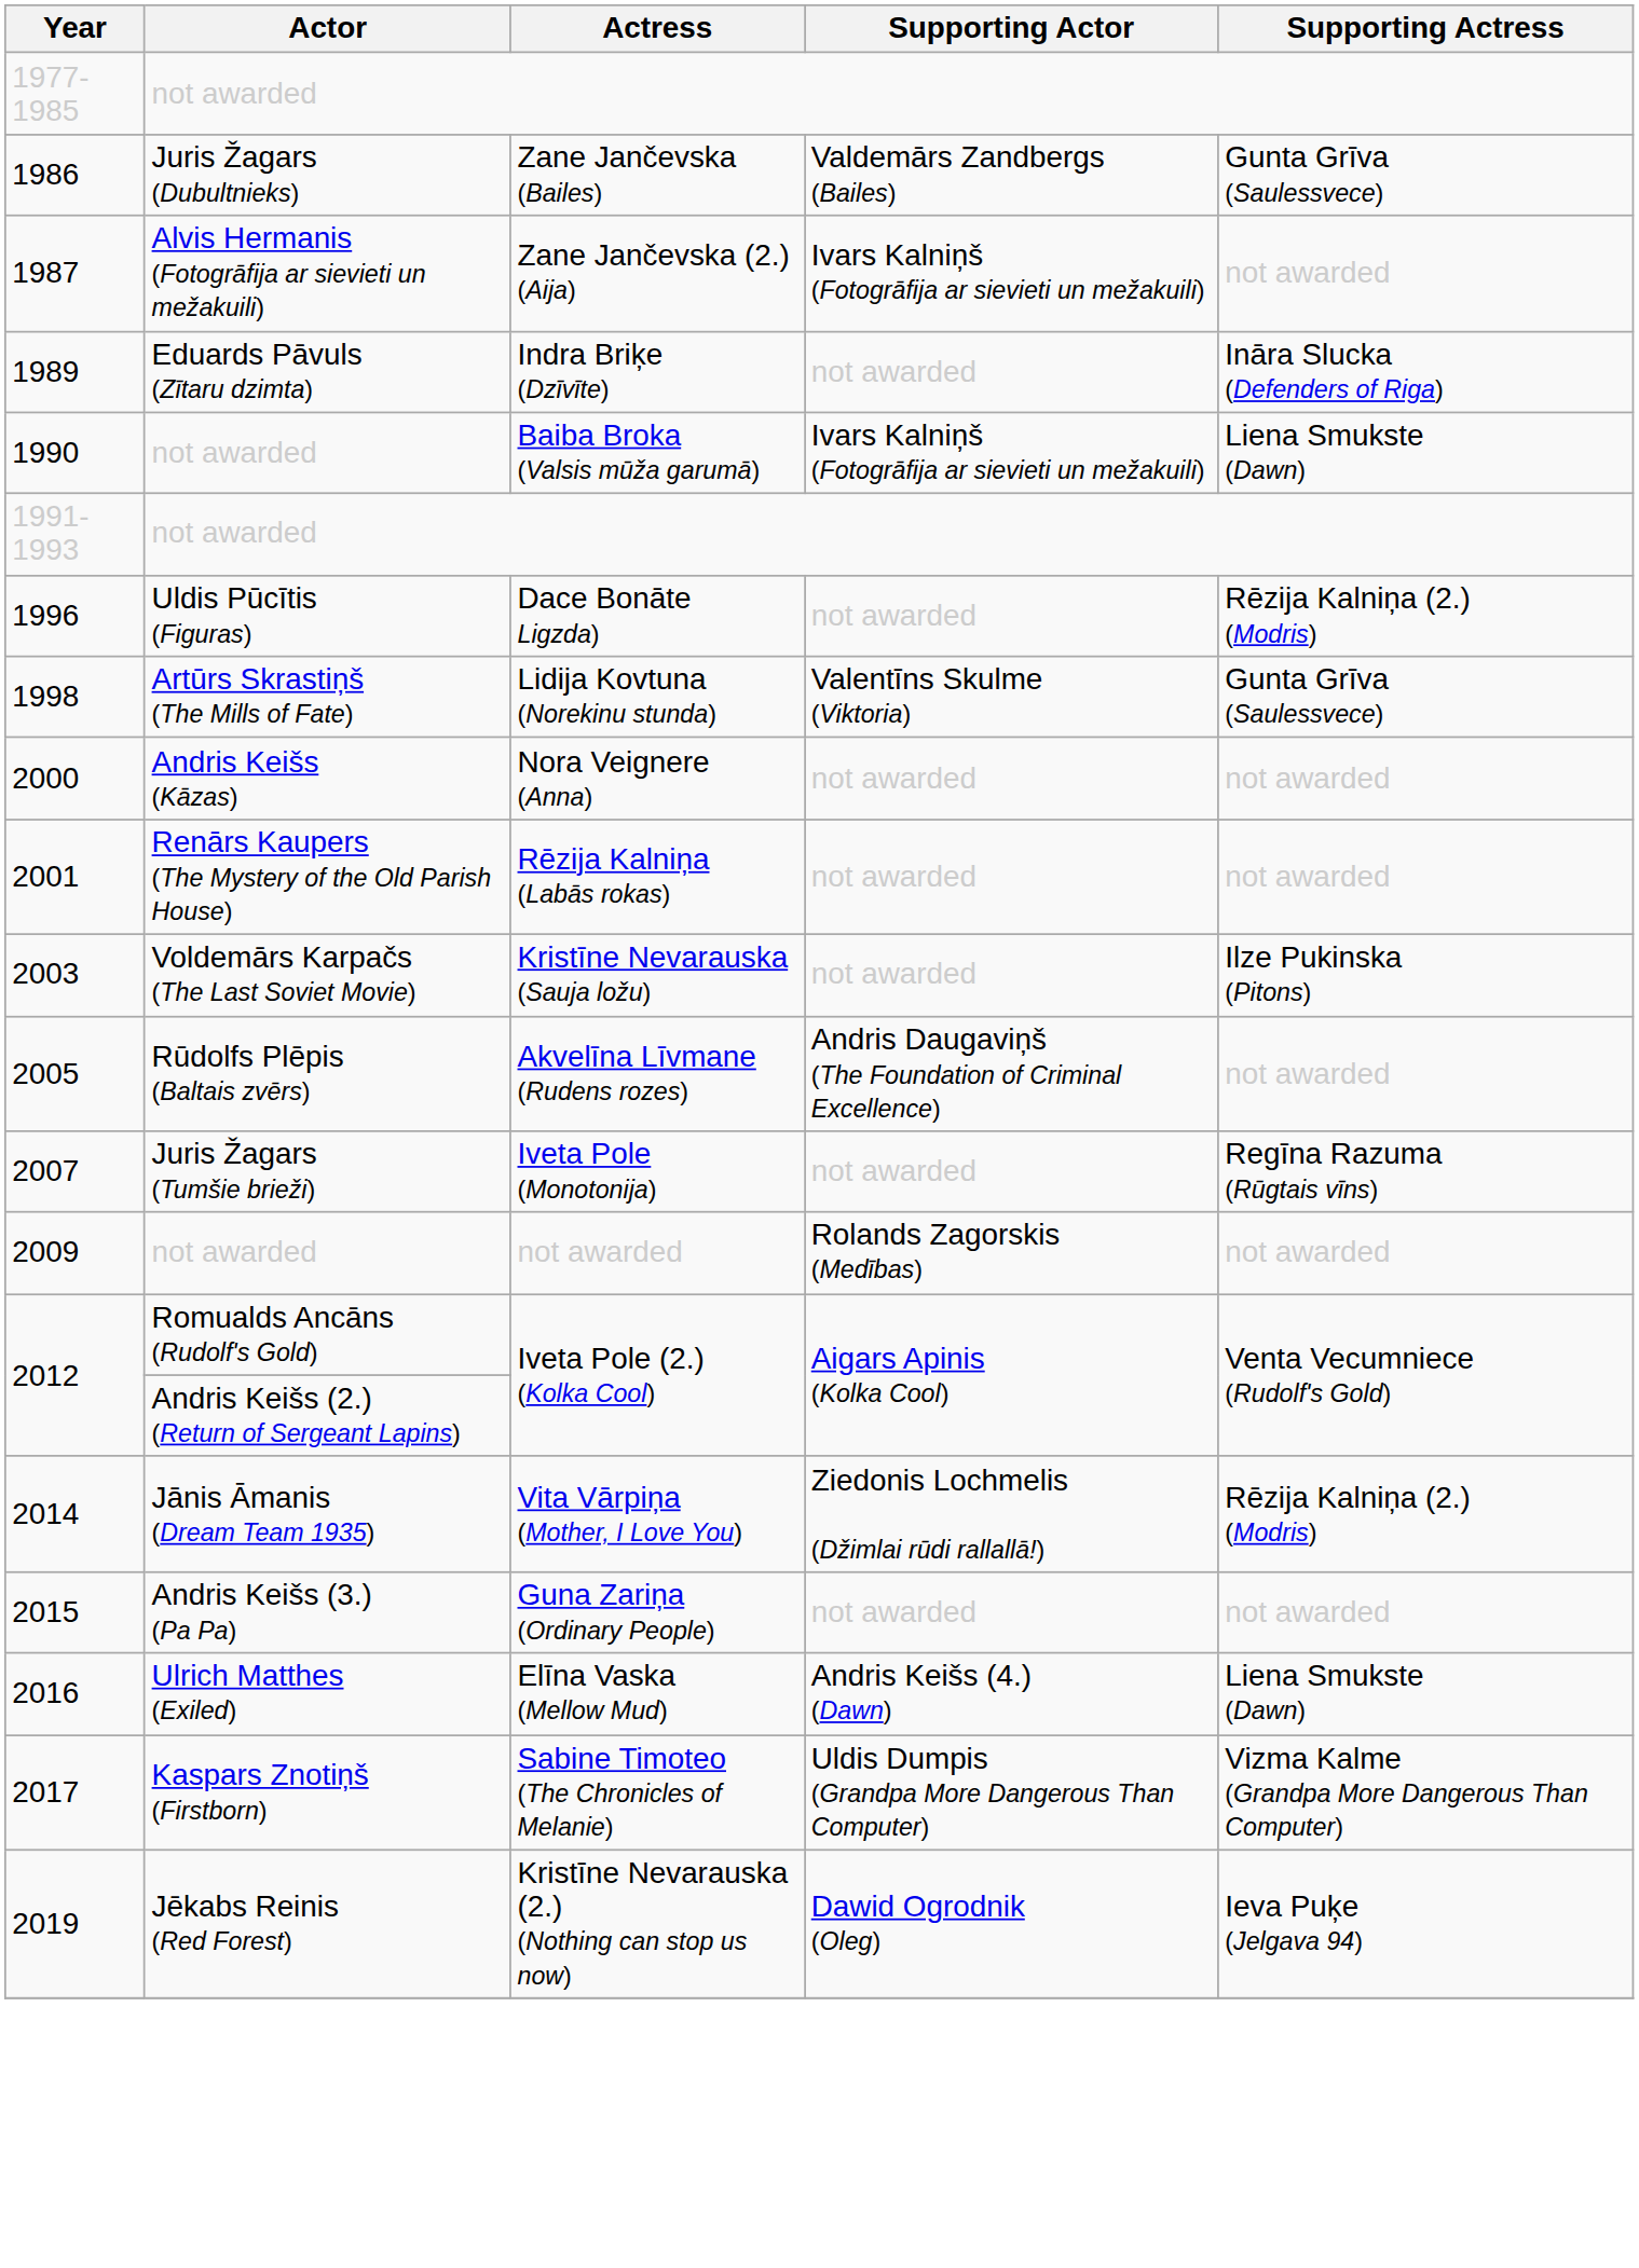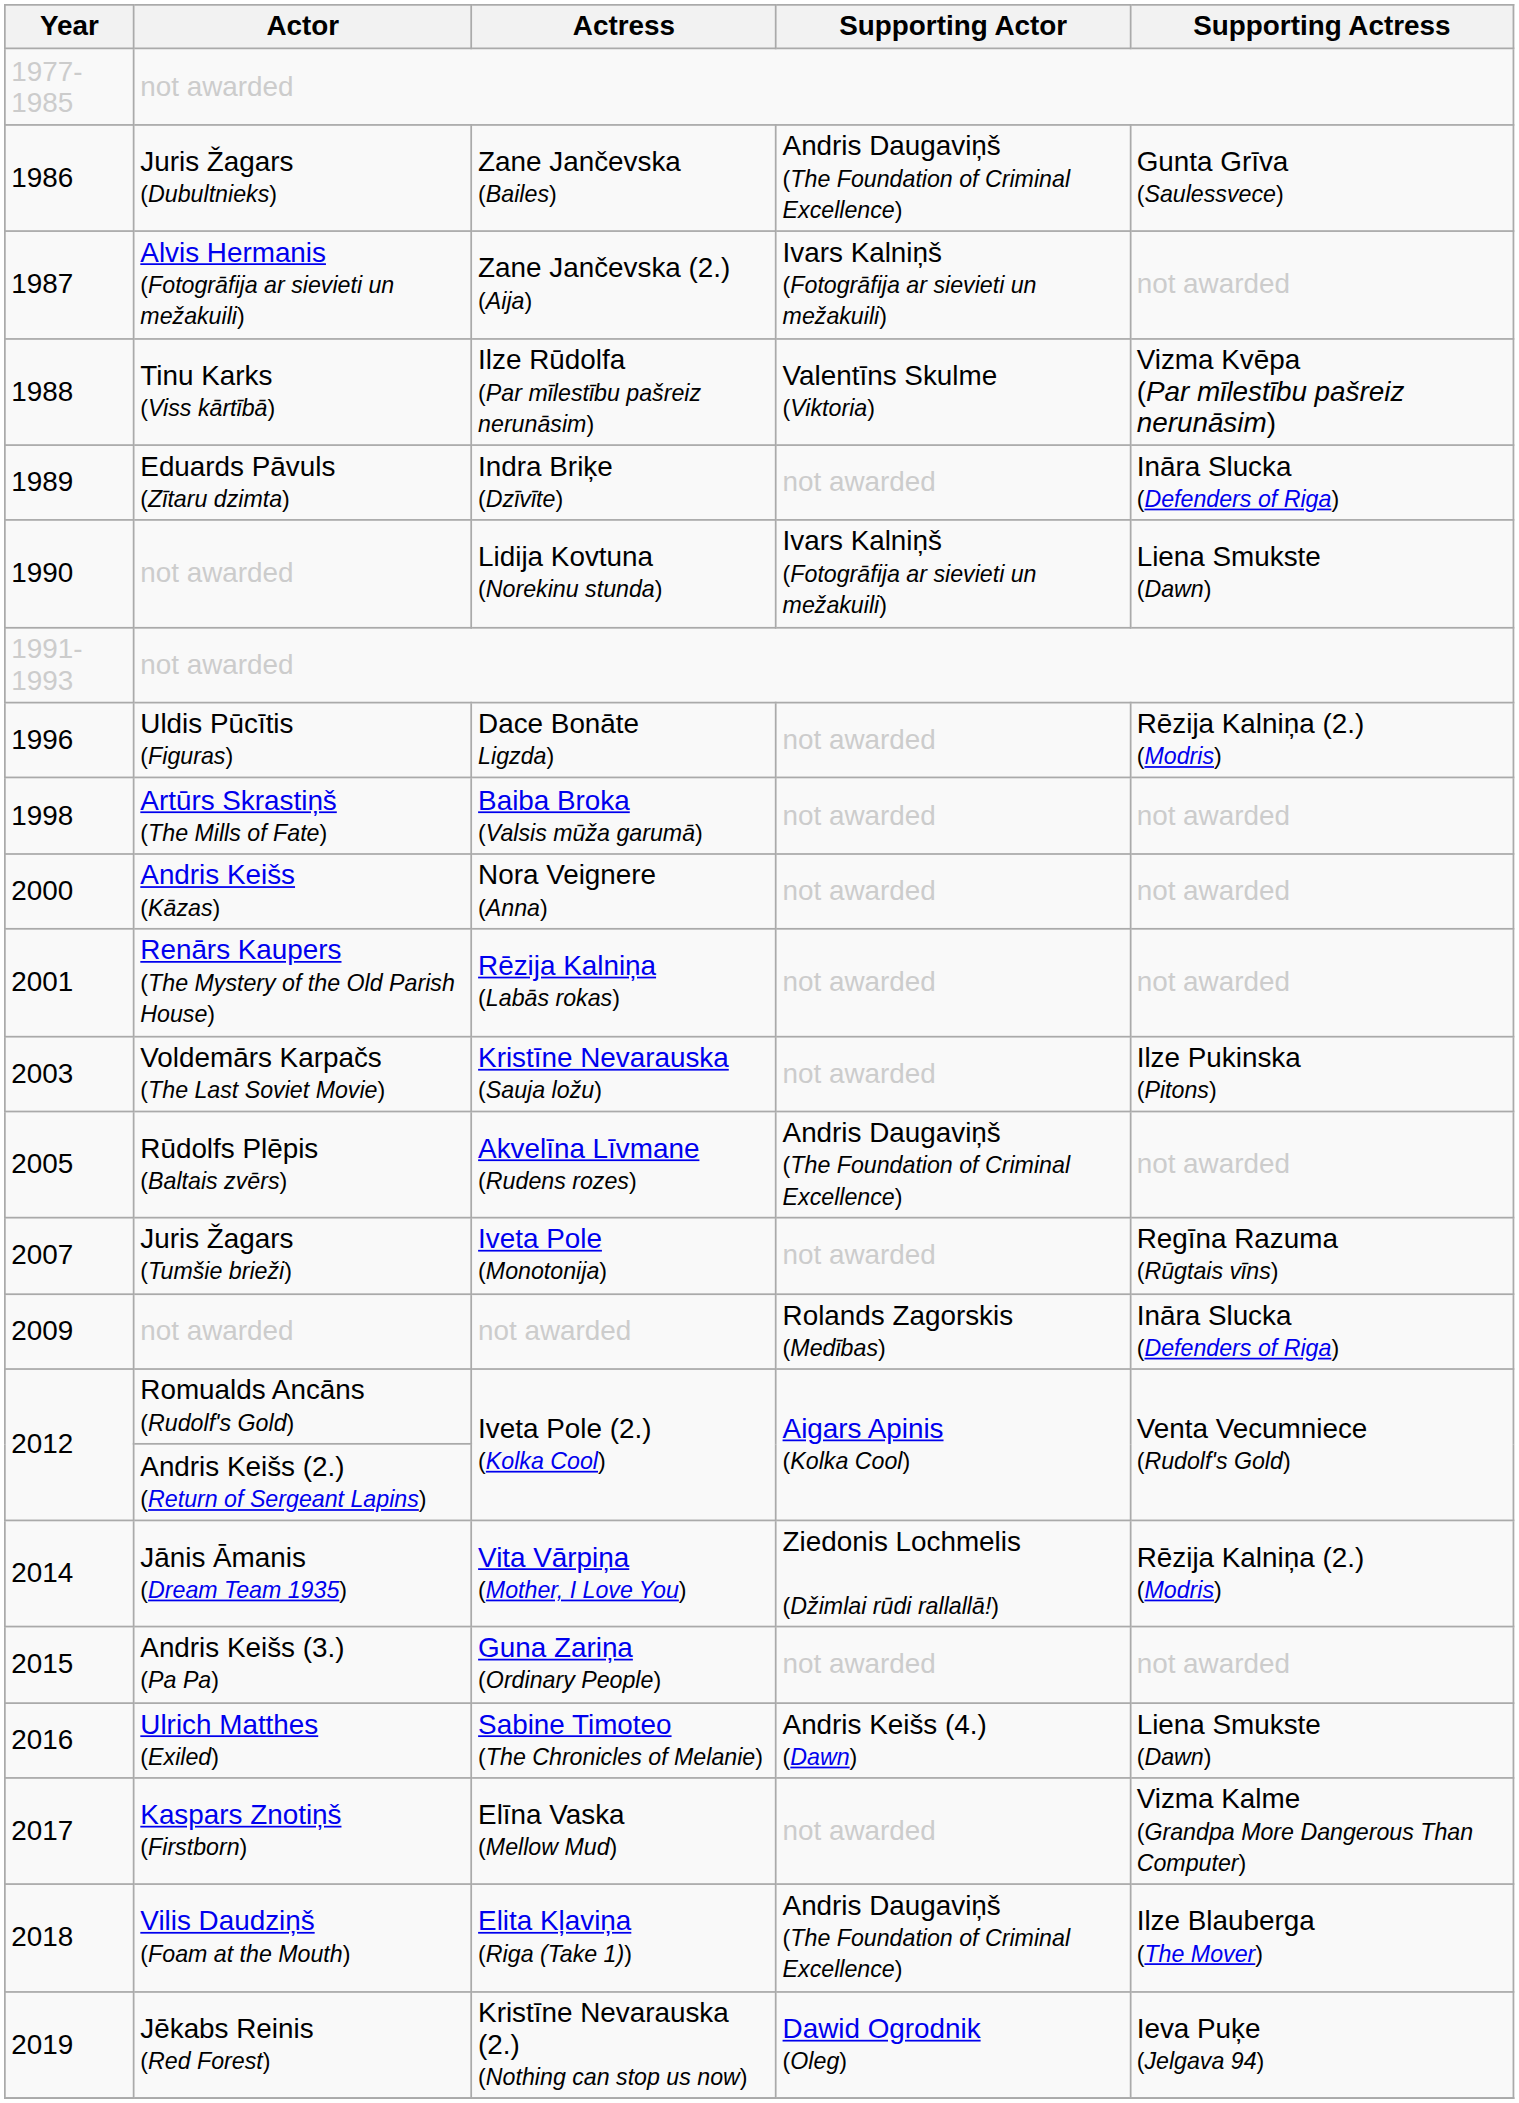 <table class="sortable wikitable center">
 <tr>
 <th>Year</th>
 <th>Actor</th>
 <th>Actress</th>
 <th>Supporting Actor</th>
 <th>Supporting Actress</th>
 </tr>
 <tr style="color:#cccccc;">
 <td>1977-1985</td>
 <td colspan=4>not awarded</td>
 </tr>
 <tr>
 <td>1986</td>
 <td>Juris Žagars<small><br>(<em>Dubultnieks</em>)</small></td>
 <td>Zane Jančevska<small><br>(<em>Bailes</em>)</small></td>
-<td>Valdemārs Zandbergs <small><br>(<em>Bailes</em>)</small></td>
+<td>Andris Daugaviņš <br><small>(<em>The Foundation of Criminal Excellence</em>)</small></td>
 <td>Gunta Grīva <small><br>(<em>Saulessvece</em>)</small></td>
 </tr>
 <tr>
 <td>1987</td>
 <td><a href='#'>Alvis Hermanis</a><small><br> (<em>Fotogrāfija ar sievieti un mežakuili</em>)</small></td>
 <td>Zane Jančevska (2.)<small><br>(<em>Aija</em>)</small></td>
 <td>Ivars Kalniņš <small><br>(<em>Fotogrāfija ar sievieti un mežakuili</em>)</small></td>
 <td style="color:#cccccc;">not awarded</td>
+</tr>
+<tr>
+<td>1988</td>
+<td>Tinu Karks <small><br> (<em>Viss kārtībā</em>)</small></td>
+<td>Ilze Rūdolfa<small><br>(<em>Par mīlestību pašreiz nerunāsim</em>)</small></td>
+<td>Valentīns Skulme<small><br>(<em>Viktoria</em>)</small></td>
+<td>Vizma Kvēpa<br>(<em>Par mīlestību pašreiz nerunāsim</em>)</td>
 </tr>
 <tr>
 <td>1989</td>
 <td>Eduards Pāvuls <small><br>(<em>Zītaru dzimta</em>)</small></td>
 <td>Indra Briķe <small><br>(<em>Dzīvīte</em>)</small></td>
 <td style="color:#cccccc;">not awarded</td>
 <td>Ināra Slucka <small><br>(<em><a href='#'>Defenders of Riga</a></em>)</small></td>
 </tr>
 <tr>
 <td>1990</td>
 <td style="color:#cccccc;">not awarded</td>
-<td><a href='#'>Baiba Broka</a> <small><br>(<em>Valsis mūža garumā</em>)</small></td>
+<td>Lidija Kovtuna <small><br> (<em>Norekinu stunda</em>)</small></td>
 <td>Ivars Kalniņš <small><br>(<em>Fotogrāfija ar sievieti un mežakuili</em>)</small></td>
 <td>Liena Smukste<br><small>(<em>Dawn</em>)</small></td>
 </tr>
 <tr style="color:#cccccc;">
 <td>1991-1993</td>
 <td colspan=4>not awarded</td>
 </tr>
 <tr>
 <td>1996</td>
 <td>Uldis Pūcītis <small><br>(<em>Figuras</em>)</small></td>
 <td>Dace Bonāte<small> <br><em>Ligzda</em>)</small></td>
 <td style="color:#cccccc;">not awarded</td>
 <td>Rēzija Kalniņa (2.)<br><small>(<em><a href='#'>Modris</a></em>)</small></td>
 </tr>
 <tr>
 <td>1998</td>
 <td><a href='#'>Artūrs Skrastiņš</a> <small><br> (<em>The Mills of Fate</em>)</small></td>
-<td>Lidija Kovtuna <small><br> (<em>Norekinu stunda</em>)</small></td>
-<td>Valentīns Skulme<small><br>(<em>Viktoria</em>)</small></td>
-<td>Gunta Grīva <small><br>(<em>Saulessvece</em>)</small></td>
+<td><a href='#'>Baiba Broka</a> <small><br>(<em>Valsis mūža garumā</em>)</small></td>
+<td style="color:#cccccc;">not awarded</td>
+<td style="color:#cccccc;">not awarded</td>
 </tr>
 <tr>
 <td>2000</td>
 <td><a href='#'>Andris Keišs</a> <small><br>(<em>Kāzas</em>)</small></td>
 <td>Nora Veignere <small><br> (<em>Anna</em>)</small></td>
 <td style="color:#cccccc;">not awarded</td>
 <td style="color:#cccccc;">not awarded</td>
 </tr>
 <tr>
 <td>2001</td>
 <td><a href='#'>Renārs Kaupers</a> <br><small>(<em>The Mystery of the Old Parish House</em>)</small></td>
 <td><a href='#'>Rēzija Kalniņa</a><br><small>(<em>Labās rokas</em>)</small></td>
 <td style="color:#cccccc;">not awarded</td>
 <td style="color:#cccccc;">not awarded</td>
 </tr>
 <tr>
 <td>2003</td>
 <td>Voldemārs Karpačs <small><br>(<em>The Last Soviet Movie</em>)</small></td>
 <td><a href='#'>Kristīne Nevarauska</a> <small><br>(<em>Sauja ložu</em>)</small></td>
 <td style="color:#cccccc;">not awarded</td>
 <td>Ilze Pukinska <small><br>(<em>Pitons</em>)</small></td>
 </tr>
 <tr>
 <td>2005</td>
 <td>Rūdolfs Plēpis <small><br> (<em>Baltais zvērs</em>)</small></td>
 <td><a href='#'>Akvelīna Līvmane</a> <small><br> (<em>Rudens rozes</em>)</small></td>
 <td>Andris Daugaviņš <br><small>(<em>The Foundation of Criminal Excellence</em>)</small></td>
 <td style="color:#cccccc;">not awarded</td>
 </tr>
 <tr>
 <td>2007</td>
 <td>Juris Žagars <small><br>(<em>Tumšie brieži</em>)</small></td>
 <td><a href='#'>Iveta Pole</a> <small><br>(<em>Monotonija</em>)</small></td>
 <td style="color:#cccccc;">not awarded</td>
 <td>Regīna Razuma <small><br>(<em>Rūgtais vīns</em>)</small></td>
 </tr>
 <tr>
 <td>2009</td>
 <td style="color:#cccccc;">not awarded</td>
 <td style="color:#cccccc;">not awarded</td>
 <td>Rolands Zagorskis <small><br>(<em>Medības</em>)</small></td>
-<td style="color:#cccccc;">not awarded</td>
+<td>Ināra Slucka <small><br>(<em><a href='#'>Defenders of Riga</a></em>)</small></td>
 </tr>
 <tr>
 <td rowspan="2">2012</td>
 <td>Romualds Ancāns <small><br>(<em>Rudolf's Gold</em>)</small></td>
 <td rowspan="2">Iveta Pole (2.)<small><br>(<em><a href='#'>Kolka Cool</a></em>)</small></td>
 <td rowspan="2"><a href='#'>Aigars Apinis</a> <small><br>(<em>Kolka Cool</em>)</small></td>
 <td rowspan="2">Venta Vecumniece <small><br>(<em>Rudolf's Gold</em>)</small></td>
 </tr>
 <tr>
 <td>Andris Keišs (2.)<small><br>(<em><a href='#'>Return of Sergeant Lapins</a></em>)</small></td>
 </tr>
 <tr>
 <td>2014</td>
 <td>Jānis Āmanis<br><small>(<em><a href='#'>Dream Team 1935</a></em>)</small></td>
 <td><a href='#'>Vita Vārpiņa</a><br><small>(<em><a href='#'>Mother, I Love You</a></em>)</small></td>
 <td>Ziedonis Lochmelis<br><small><br>(<em>Džimlai rūdi rallallā!</em>)</small></td>
 <td>Rēzija Kalniņa (2.)<br><small>(<em><a href='#'>Modris</a></em>)</small></td>
 </tr>
 <tr>
 <td>2015</td>
 <td>Andris Keišs (3.)<br><small>(<em>Pa Pa</em>)</small></td>
 <td><a href='#'>Guna Zariņa</a><br><small>(<em>Ordinary People</em>)</small></td>
 <td style="color:#cccccc;">not awarded</td>
 <td style="color:#cccccc;">not awarded</td>
 </tr>
 <tr>
 <td>2016</td>
 <td><a href='#'>Ulrich Matthes</a><br><small>(<em>Exiled</em>)</small></td>
-<td>Elīna Vaska<br><small>(<em>Mellow Mud</em>)</small></td>
+<td><a href='#'>Sabine Timoteo</a> <small><br>(<em>The Chronicles of Melanie</em>)</small></td>
 <td>Andris Keišs (4.)<br><small>(<em><a href='#'>Dawn</a></em>)</small></td>
 <td>Liena Smukste<br><small>(<em>Dawn</em>)</small></td>
 </tr>
 <tr>
 <td>2017</td>
 <td><a href='#'>Kaspars Znotiņš</a><br><small>(<em>Firstborn</em>)</small></td>
-<td><a href='#'>Sabine Timoteo</a> <small><br>(<em>The Chronicles of Melanie</em>)</small></td>
-<td>Uldis Dumpis <br><small>(<em>Grandpa More Dangerous Than Computer</em>)</small></td>
+<td>Elīna Vaska<br><small>(<em>Mellow Mud</em>)</small></td>
+<td style="color:#cccccc;">not awarded</td>
 <td>Vizma Kalme <br><small>(<em>Grandpa More Dangerous Than Computer</em>)</small></td>
+</tr>
+<tr>
+<td>2018</td>
+<td><a href='#'>Vilis Daudziņš</a><br><small>(<em>Foam at the Mouth</em>)</small></td>
+<td><a href='#'>Elita Kļaviņa</a> <small><br>(<em>Riga (Take 1)</em>)</small></td>
+<td>Andris Daugaviņš <br><small>(<em>The Foundation of Criminal Excellence</em>)</small></td>
+<td>Ilze Blauberga <br><small>(<em><a href='#'>The Mover</a></em>)</small></td>
 </tr>
 <tr>
 <td>2019</td>
 <td>Jēkabs Reinis<br><small>(<em>Red Forest</em>)</small></td>
 <td>Kristīne Nevarauska (2.)<small><br>(<em>Nothing can stop us now</em>)</small></td>
 <td><a href='#'>Dawid Ogrodnik</a> <br><small>(<em>Oleg</em>)</small></td>
 <td>Ieva Puķe <br><small>(<em>Jelgava 94</em>)</small></td>
 </tr>
 <tr>
 </tr>
 </table>
